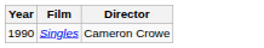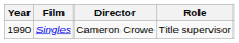 <table class="wikitable">
 <tr>
 <th>Year</th>
 <th>Film</th>
 <th>Director</th>
+<th>Role</th>
 </tr>
 <tr>
 <td>1990</td>
 <td><em><a href='#'>Singles</a></em></td>
 <td>Cameron Crowe</td>
+<td>Title supervisor</td>
 </tr>
 </table>
